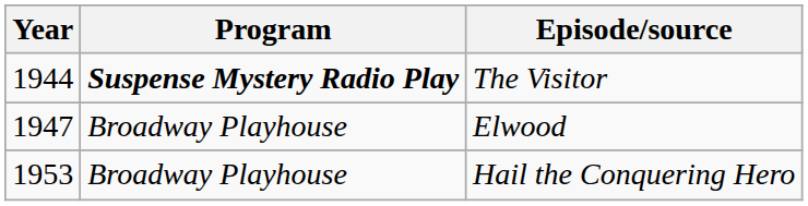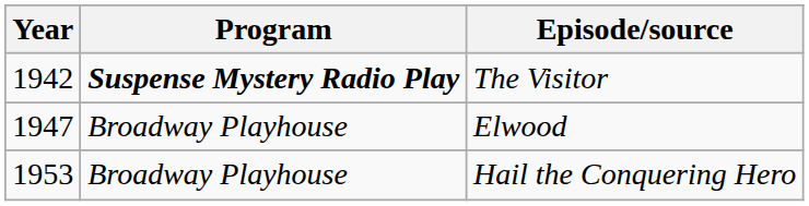 <table class="wikitable">
 <tr>
 <th>Year</th>
 <th>Program</th>
 <th>Episode/source</th>
 </tr>
 <tr>
-<td>1944</td>
+<td>1942</td>
 <td><strong><em>Suspense Mystery Radio Play</em></strong></td>
 <td><em>The Visitor</em></td>
 </tr>
 <tr>
 <td>1947</td>
 <td><em>Broadway Playhouse</em></td>
 <td><em>Elwood</em></td>
 </tr>
 <tr>
 <td>1953</td>
 <td><em>Broadway Playhouse</em></td>
 <td><em>Hail the Conquering Hero</em></td>
 </tr>
 </table>
